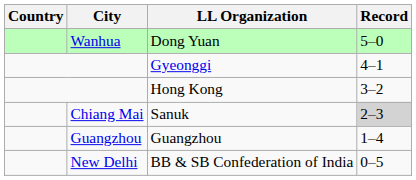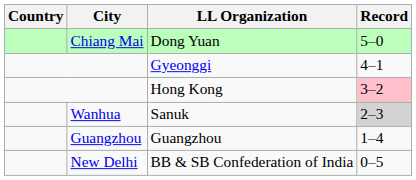 <table class="wikitable">
 <tr>
 <th>Country</th>
 <th>City</th>
 <th>LL Organization</th>
 <th>Record</th>
 </tr>
 <tr style="background:#bfb;">
 <td><strong></strong></td>
-<td><a href='#'>Wanhua</a></td>
+<td><a href='#'>Chiang Mai</a></td>
 <td>Dong Yuan</td>
 <td>5–0</td>
 </tr>
 <tr>
 <td colspan="2"><strong></strong></td>
 <td><a href='#'>Gyeonggi</a></td>
 <td>4–1</td>
 </tr>
 <tr>
 <td colspan="2"><strong></strong></td>
 <td>Hong Kong</td>
-<td>3–2</td>
+<td style="background: pink;">3–2</td>
 </tr>
 <tr>
 <td><strong></strong></td>
-<td><a href='#'>Chiang Mai</a></td>
+<td><a href='#'>Wanhua</a></td>
 <td>Sanuk</td>
 <td style="background: lightgrey;">2–3</td>
 </tr>
 <tr>
 <td><strong></strong></td>
 <td><a href='#'>Guangzhou</a></td>
 <td>Guangzhou</td>
 <td>1–4</td>
 </tr>
 <tr>
 <td><strong></strong></td>
 <td><a href='#'>New Delhi</a></td>
 <td>BB & SB Confederation of India</td>
 <td>0–5</td>
 </tr>
 </table>
